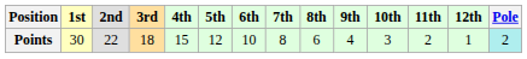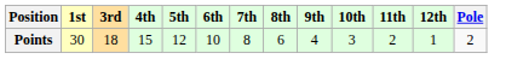 <table class="wikitable" style="font-size:85%; text-align:center">
 <tr>
 <th>Position</th>
 <td style="background:#FFFFBF"> <strong>1st</strong> </td>
-<td style="background:#DFDFDF"> <strong>2nd</strong> </td>
 <td style="background:#FFDF9F"> <strong>3rd</strong> </td>
 <td style="background:#DFFFDF"> <strong>4th</strong> </td>
 <td style="background:#DFFFDF"> <strong>5th</strong> </td>
 <td style="background:#DFFFDF"> <strong>6th</strong> </td>
 <td style="background:#DFFFDF"> <strong>7th</strong> </td>
 <td style="background:#DFFFDF"> <strong>8th</strong> </td>
 <td style="background:#DFFFDF"> <strong>9th</strong> </td>
 <td style="background:#DFFFDF"> <strong>10th</strong> </td>
 <td style="background:#DFFFDF"> <strong>11th</strong> </td>
 <td style="background:#DFFFDF"> <strong>12th</strong> </td>
 <th><a href='#'>Pole</a></th>
 </tr>
 <tr>
 <th>Points</th>
 <td style="background:#FFFFBF">30</td>
-<td style="background:#DFDFDF">22</td>
 <td style="background:#FFDF9F">18</td>
 <td style="background:#DFFFDF">15</td>
 <td style="background:#DFFFDF">12</td>
 <td style="background:#DFFFDF">10</td>
 <td style="background:#DFFFDF">8</td>
 <td style="background:#DFFFDF">6</td>
 <td style="background:#DFFFDF">4</td>
 <td style="background:#DFFFDF">3</td>
 <td style="background:#DFFFDF">2</td>
 <td style="background:#DFFFDF">1</td>
-<td style="background: paleturquoise;">2</td>
+<td>2</td>
 </tr>
 </table>
